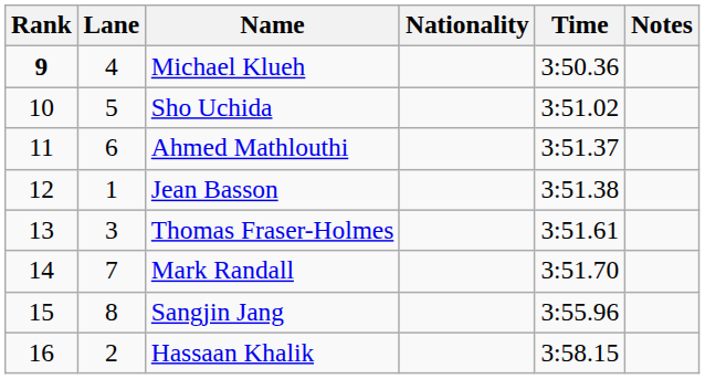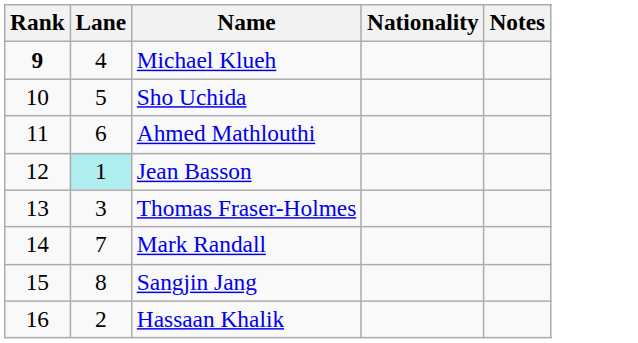 <table class="wikitable sortable" style="text-align:center">
 <tr>
 <th>Rank</th>
 <th>Lane</th>
 <th>Name</th>
 <th>Nationality</th>
-<th>Time</th>
 <th>Notes</th>
 </tr>
 <tr>
 <td><strong>9</strong></td>
 <td>4</td>
 <td align=left><a href='#'>Michael Klueh</a></td>
 <td align=left></td>
-<td>3:50.36</td>
 <td></td>
 </tr>
 <tr>
 <td>10</td>
 <td>5</td>
 <td align=left><a href='#'>Sho Uchida</a></td>
 <td align=left></td>
-<td>3:51.02</td>
 <td></td>
 </tr>
 <tr>
 <td>11</td>
 <td>6</td>
 <td align=left><a href='#'>Ahmed Mathlouthi</a></td>
 <td align=left></td>
-<td>3:51.37</td>
 <td></td>
 </tr>
 <tr>
 <td>12</td>
-<td>1</td>
+<td style="background: paleturquoise;">1</td>
 <td align=left><a href='#'>Jean Basson</a></td>
 <td align=left></td>
-<td>3:51.38</td>
 <td></td>
 </tr>
 <tr>
 <td>13</td>
 <td>3</td>
 <td align=left><a href='#'>Thomas Fraser-Holmes</a></td>
 <td align=left></td>
-<td>3:51.61</td>
 <td></td>
 </tr>
 <tr>
 <td>14</td>
 <td>7</td>
 <td align=left><a href='#'>Mark Randall</a></td>
 <td align=left></td>
-<td>3:51.70</td>
 <td></td>
 </tr>
 <tr>
 <td>15</td>
 <td>8</td>
 <td align=left><a href='#'>Sangjin Jang</a></td>
 <td align=left></td>
-<td>3:55.96</td>
 <td></td>
 </tr>
 <tr>
 <td>16</td>
 <td>2</td>
 <td align=left><a href='#'>Hassaan Khalik</a></td>
 <td align=left></td>
-<td>3:58.15</td>
 <td></td>
 </tr>
 </table>
